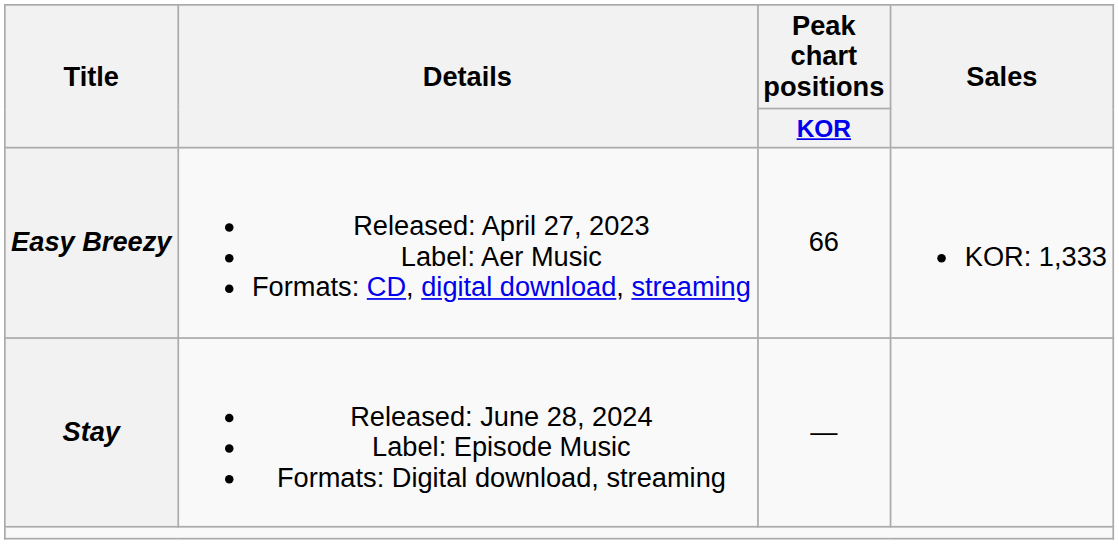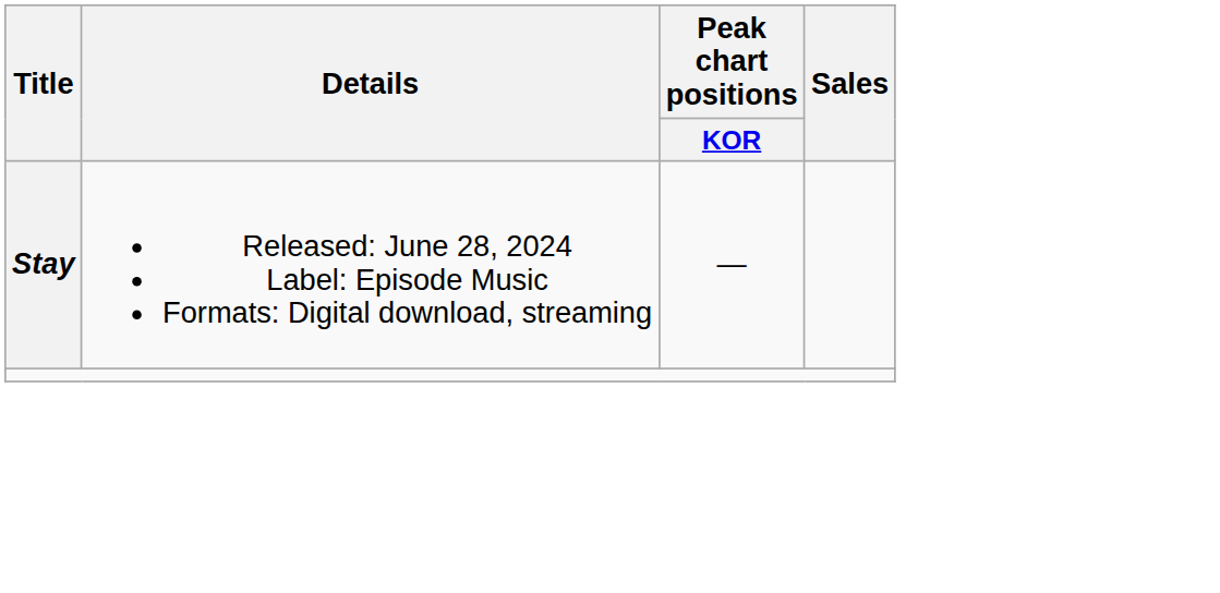 <table class="wikitable plainrowheaders" style="text-align:center">
 <tr>
 <th scope="col" rowspan="2">Title</th>
 <th scope="col" rowspan="2">Details</th>
 <th scope="col">Peak chart<br>positions</th>
 <th scope="col" rowspan="2">Sales</th>
 </tr>
 <tr>
 <th scope="col" style="font-size:90%; width:2.5em"><a href='#'>KOR</a><br></th>
 </tr>
 <tr>
-<th scope="row"><em>Easy Breezy</em></th>
-<td><br><ul><li>Released: April 27, 2023</li><li>Label: Aer Music</li><li>Formats: <a href='#'>CD</a>, <a href='#'>digital download</a>, <a href='#'>streaming</a></li></ul></td>
-<td>66</td>
-<td><br><ul><li>KOR: 1,333</li></ul></td>
-</tr>
-<tr>
 <th scope="row"><em>Stay</em></th>
 <td><br><ul><li>Released: June 28, 2024</li><li>Label: Episode Music</li><li>Formats: Digital download, streaming</li></ul></td>
 <td>—</td>
 <td></td>
 </tr>
 <tr>
 <td colspan="4"></td>
 </tr>
 </table>
